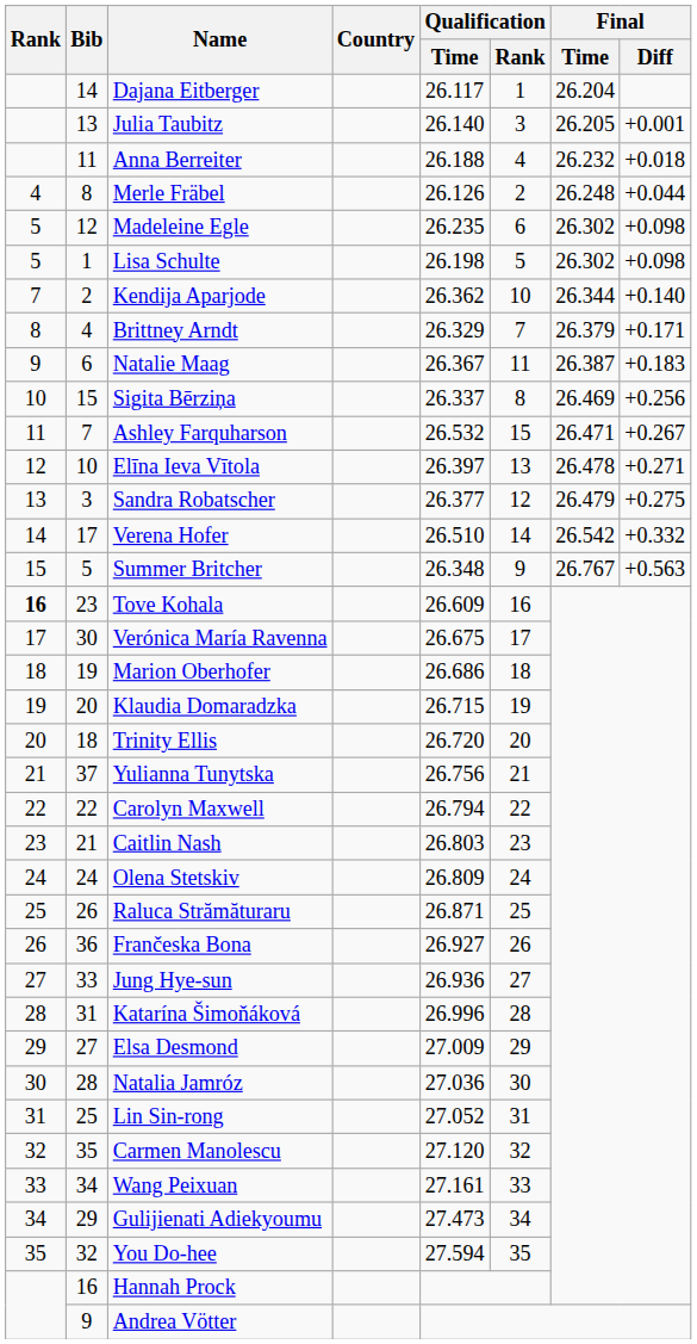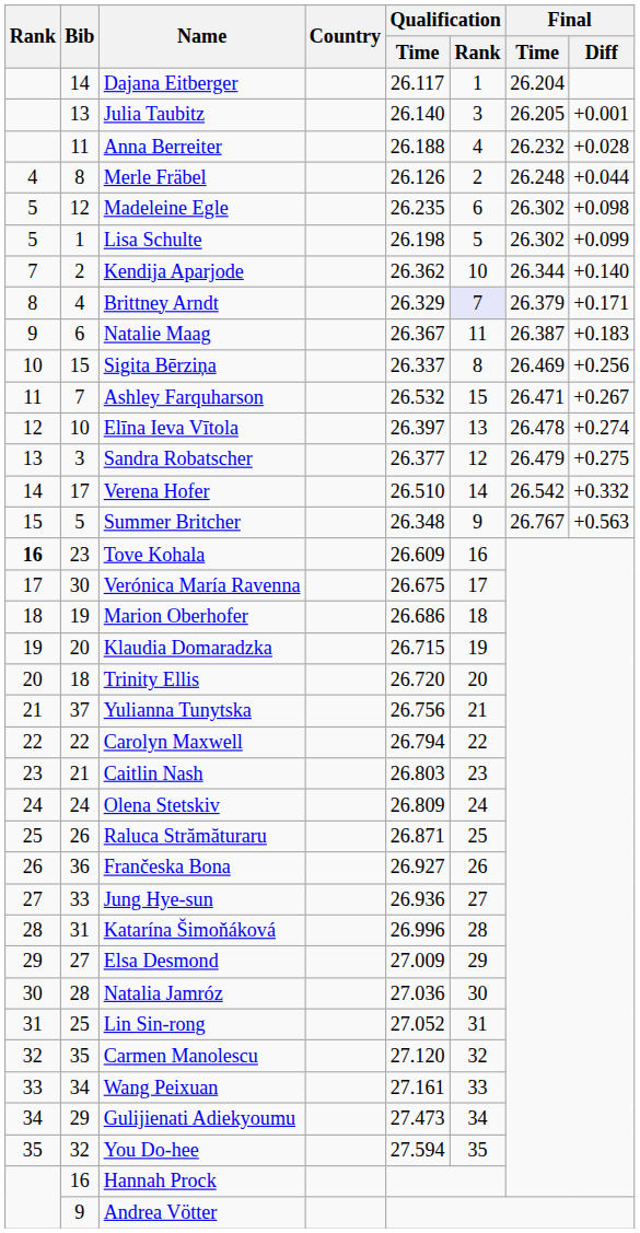 <table class="wikitable sortable" style="text-align:center">
 <tr>
 <th rowspan=2>Rank</th>
 <th rowspan=2>Bib</th>
 <th rowspan=2>Name</th>
 <th rowspan=2>Country</th>
 <th colspan=2>Qualification</th>
 <th colspan=2>Final</th>
 </tr>
 <tr>
 <th>Time</th>
 <th>Rank</th>
 <th>Time</th>
 <th>Diff</th>
 </tr>
 <tr>
 <td></td>
 <td>14</td>
 <td align=left><a href='#'>Dajana Eitberger</a></td>
 <td align=left></td>
 <td>26.117</td>
 <td>1</td>
 <td>26.204</td>
 <td></td>
 </tr>
 <tr>
 <td></td>
 <td>13</td>
 <td align=left><a href='#'>Julia Taubitz</a></td>
 <td align=left></td>
 <td>26.140</td>
 <td>3</td>
 <td>26.205</td>
 <td>+0.001</td>
 </tr>
 <tr>
 <td></td>
 <td>11</td>
 <td align=left><a href='#'>Anna Berreiter</a></td>
 <td align=left></td>
 <td>26.188</td>
 <td>4</td>
 <td>26.232</td>
-<td>+0.018</td>
+<td>+0.028</td>
 </tr>
 <tr>
 <td>4</td>
 <td>8</td>
 <td align=left><a href='#'>Merle Fräbel</a></td>
 <td align=left></td>
 <td>26.126</td>
 <td>2</td>
 <td>26.248</td>
 <td>+0.044</td>
 </tr>
 <tr>
 <td>5</td>
 <td>12</td>
 <td align=left><a href='#'>Madeleine Egle</a></td>
 <td align=left></td>
 <td>26.235</td>
 <td>6</td>
 <td>26.302</td>
 <td>+0.098</td>
 </tr>
 <tr>
 <td>5</td>
 <td>1</td>
 <td align=left><a href='#'>Lisa Schulte</a></td>
 <td align=left></td>
 <td>26.198</td>
 <td>5</td>
 <td>26.302</td>
-<td>+0.098</td>
+<td>+0.099</td>
 </tr>
 <tr>
 <td>7</td>
 <td>2</td>
 <td align=left><a href='#'>Kendija Aparjode</a></td>
 <td align=left></td>
 <td>26.362</td>
 <td>10</td>
 <td>26.344</td>
 <td>+0.140</td>
 </tr>
 <tr>
 <td>8</td>
 <td>4</td>
 <td align=left><a href='#'>Brittney Arndt</a></td>
 <td align=left></td>
 <td>26.329</td>
-<td>7</td>
+<td style="background: lavender;">7</td>
 <td>26.379</td>
 <td>+0.171</td>
 </tr>
 <tr>
 <td>9</td>
 <td>6</td>
 <td align=left><a href='#'>Natalie Maag</a></td>
 <td align=left></td>
 <td>26.367</td>
 <td>11</td>
 <td>26.387</td>
 <td>+0.183</td>
 </tr>
 <tr>
 <td>10</td>
 <td>15</td>
 <td align=left><a href='#'>Sigita Bērziņa</a></td>
 <td align=left></td>
 <td>26.337</td>
 <td>8</td>
 <td>26.469</td>
 <td>+0.256</td>
 </tr>
 <tr>
 <td>11</td>
 <td>7</td>
 <td align=left><a href='#'>Ashley Farquharson</a></td>
 <td align=left></td>
 <td>26.532</td>
 <td>15</td>
 <td>26.471</td>
 <td>+0.267</td>
 </tr>
 <tr>
 <td>12</td>
 <td>10</td>
 <td align=left><a href='#'>Elīna Ieva Vītola</a></td>
 <td align=left></td>
 <td>26.397</td>
 <td>13</td>
 <td>26.478</td>
-<td>+0.271</td>
+<td>+0.274</td>
 </tr>
 <tr>
 <td>13</td>
 <td>3</td>
 <td align=left><a href='#'>Sandra Robatscher</a></td>
 <td align=left></td>
 <td>26.377</td>
 <td>12</td>
 <td>26.479</td>
 <td>+0.275</td>
 </tr>
 <tr>
 <td>14</td>
 <td>17</td>
 <td align=left><a href='#'>Verena Hofer</a></td>
 <td align=left></td>
 <td>26.510</td>
 <td>14</td>
 <td>26.542</td>
 <td>+0.332</td>
 </tr>
 <tr>
 <td>15</td>
 <td>5</td>
 <td align=left><a href='#'>Summer Britcher</a></td>
 <td align=left></td>
 <td>26.348</td>
 <td>9</td>
 <td>26.767</td>
 <td>+0.563</td>
 </tr>
 <tr>
 <td><strong>16</strong></td>
 <td>23</td>
 <td align=left><a href='#'>Tove Kohala</a></td>
 <td align=left></td>
 <td>26.609</td>
 <td>16</td>
 <td colspan=2 rowspan=21></td>
 </tr>
 <tr>
 <td>17</td>
 <td>30</td>
 <td align=left><a href='#'>Verónica María Ravenna</a></td>
 <td align=left></td>
 <td>26.675</td>
 <td>17</td>
 </tr>
 <tr>
 <td>18</td>
 <td>19</td>
 <td align=left><a href='#'>Marion Oberhofer</a></td>
 <td align=left></td>
 <td>26.686</td>
 <td>18</td>
 </tr>
 <tr>
 <td>19</td>
 <td>20</td>
 <td align=left><a href='#'>Klaudia Domaradzka</a></td>
 <td align=left></td>
 <td>26.715</td>
 <td>19</td>
 </tr>
 <tr>
 <td>20</td>
 <td>18</td>
 <td align=left><a href='#'>Trinity Ellis</a></td>
 <td align=left></td>
 <td>26.720</td>
 <td>20</td>
 </tr>
 <tr>
 <td>21</td>
 <td>37</td>
 <td align=left><a href='#'>Yulianna Tunytska</a></td>
 <td align=left></td>
 <td>26.756</td>
 <td>21</td>
 </tr>
 <tr>
 <td>22</td>
 <td>22</td>
 <td align=left><a href='#'>Carolyn Maxwell</a></td>
 <td align=left></td>
 <td>26.794</td>
 <td>22</td>
 </tr>
 <tr>
 <td>23</td>
 <td>21</td>
 <td align=left><a href='#'>Caitlin Nash</a></td>
 <td align=left></td>
 <td>26.803</td>
 <td>23</td>
 </tr>
 <tr>
 <td>24</td>
 <td>24</td>
 <td align=left><a href='#'>Olena Stetskiv</a></td>
 <td align=left></td>
 <td>26.809</td>
 <td>24</td>
 </tr>
 <tr>
 <td>25</td>
 <td>26</td>
 <td align=left><a href='#'>Raluca Strămăturaru</a></td>
 <td align=left></td>
 <td>26.871</td>
 <td>25</td>
 </tr>
 <tr>
 <td>26</td>
 <td>36</td>
 <td align=left><a href='#'>Frančeska Bona</a></td>
 <td align=left></td>
 <td>26.927</td>
 <td>26</td>
 </tr>
 <tr>
 <td>27</td>
 <td>33</td>
 <td align=left><a href='#'>Jung Hye-sun</a></td>
 <td align=left></td>
 <td>26.936</td>
 <td>27</td>
 </tr>
 <tr>
 <td>28</td>
 <td>31</td>
 <td align=left><a href='#'>Katarína Šimoňáková</a></td>
 <td align=left></td>
 <td>26.996</td>
 <td>28</td>
 </tr>
 <tr>
 <td>29</td>
 <td>27</td>
 <td align=left><a href='#'>Elsa Desmond</a></td>
 <td align=left></td>
 <td>27.009</td>
 <td>29</td>
 </tr>
 <tr>
 <td>30</td>
 <td>28</td>
 <td align=left><a href='#'>Natalia Jamróz</a></td>
 <td align=left></td>
 <td>27.036</td>
 <td>30</td>
 </tr>
 <tr>
 <td>31</td>
 <td>25</td>
 <td align=left><a href='#'>Lin Sin-rong</a></td>
 <td align=left></td>
 <td>27.052</td>
 <td>31</td>
 </tr>
 <tr>
 <td>32</td>
 <td>35</td>
 <td align=left><a href='#'>Carmen Manolescu</a></td>
 <td align=left></td>
 <td>27.120</td>
 <td>32</td>
 </tr>
 <tr>
 <td>33</td>
 <td>34</td>
 <td align=left><a href='#'>Wang Peixuan</a></td>
 <td align=left></td>
 <td>27.161</td>
 <td>33</td>
 </tr>
 <tr>
 <td>34</td>
 <td>29</td>
 <td align=left><a href='#'>Gulijienati Adiekyoumu</a></td>
 <td align=left></td>
 <td>27.473</td>
 <td>34</td>
 </tr>
 <tr>
 <td>35</td>
 <td>32</td>
 <td align=left><a href='#'>You Do-hee</a></td>
 <td align=left></td>
 <td>27.594</td>
 <td>35</td>
 </tr>
 <tr>
 <td rowspan=2></td>
 <td>16</td>
 <td align=left><a href='#'>Hannah Prock</a></td>
 <td align=left></td>
 <td colspan=2></td>
 </tr>
 <tr>
 <td>9</td>
 <td align=left><a href='#'>Andrea Vötter</a></td>
 <td align=left></td>
 <td colspan=4></td>
 </tr>
 </table>
